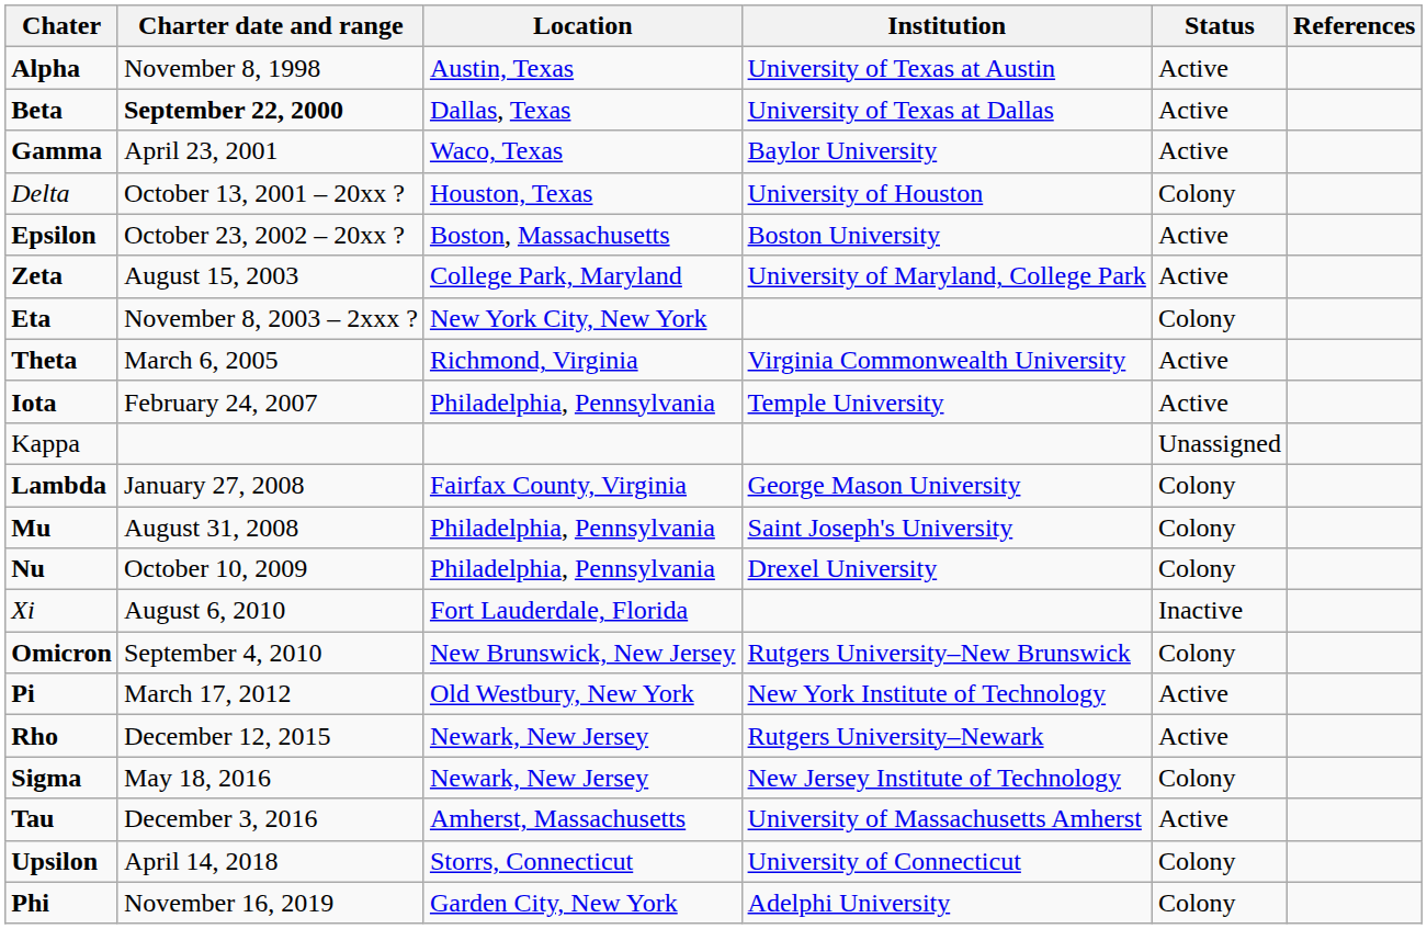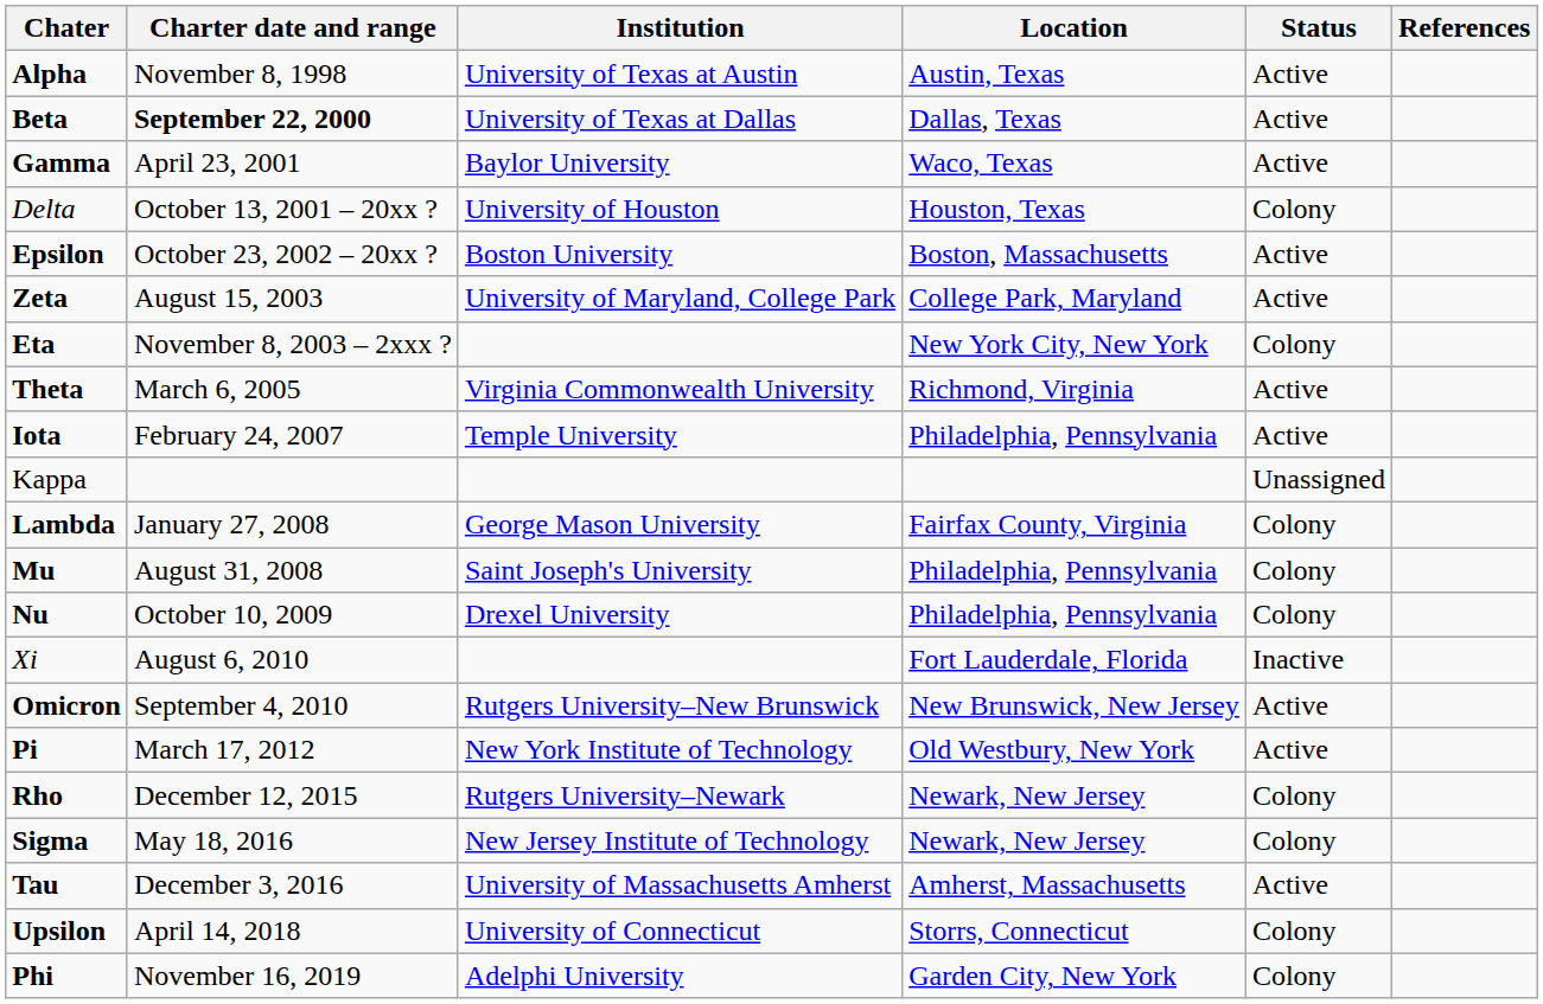 <table class="wikitable sortable">
 <tr>
 <th>Chater</th>
 <th>Charter date and range</th>
+<th>Institution</th>
 <th>Location</th>
-<th>Institution</th>
 <th>Status</th>
 <th>References</th>
 </tr>
 <tr>
 <td><strong>Alpha</strong></td>
 <td>November 8, 1998</td>
+<td><a href='#'>University of Texas at Austin</a></td>
 <td><a href='#'>Austin, Texas</a></td>
-<td><a href='#'>University of Texas at Austin</a></td>
 <td>Active</td>
 <td></td>
 </tr>
 <tr>
 <td><strong>Beta</strong></td>
 <td><strong>September 22, 2000</strong></td>
+<td><a href='#'>University of Texas at Dallas</a></td>
 <td><a href='#'>Dallas</a>, <a href='#'>Texas</a></td>
-<td><a href='#'>University of Texas at Dallas</a></td>
 <td>Active</td>
 <td></td>
 </tr>
 <tr>
 <td><strong>Gamma</strong></td>
 <td>April 23, 2001</td>
+<td><a href='#'>Baylor University</a></td>
 <td><a href='#'>Waco, Texas</a></td>
-<td><a href='#'>Baylor University</a></td>
 <td>Active</td>
 <td></td>
 </tr>
 <tr>
 <td><em>Delta</em></td>
 <td>October 13, 2001 – 20xx ?</td>
+<td><a href='#'>University of Houston</a></td>
 <td><a href='#'>Houston, Texas</a></td>
-<td><a href='#'>University of Houston</a></td>
 <td>Colony</td>
 <td></td>
 </tr>
 <tr>
 <td><strong>Epsilon</strong></td>
 <td>October 23, 2002 – 20xx ?</td>
+<td><a href='#'>Boston University</a></td>
 <td><a href='#'>Boston</a>, <a href='#'>Massachusetts</a></td>
-<td><a href='#'>Boston University</a></td>
 <td>Active</td>
 <td></td>
 </tr>
 <tr>
 <td><strong>Zeta</strong></td>
 <td>August 15, 2003</td>
+<td><a href='#'>University of Maryland, College Park</a></td>
 <td><a href='#'>College Park, Maryland</a></td>
-<td><a href='#'>University of Maryland, College Park</a></td>
 <td>Active</td>
 <td></td>
 </tr>
 <tr>
 <td><strong>Eta</strong></td>
 <td>November 8, 2003 – 2xxx  ?</td>
+<td></td>
 <td><a href='#'>New York City, New York</a></td>
-<td></td>
 <td>Colony</td>
 <td></td>
 </tr>
 <tr>
 <td><strong>Theta</strong></td>
 <td>March 6, 2005</td>
+<td><a href='#'>Virginia Commonwealth University</a></td>
 <td><a href='#'>Richmond, Virginia</a></td>
-<td><a href='#'>Virginia Commonwealth University</a></td>
 <td>Active</td>
 <td></td>
 </tr>
 <tr>
 <td><strong>Iota</strong></td>
 <td>February 24, 2007</td>
+<td><a href='#'>Temple University</a></td>
 <td><a href='#'>Philadelphia</a>, <a href='#'>Pennsylvania</a></td>
-<td><a href='#'>Temple University</a></td>
 <td>Active</td>
 <td></td>
 </tr>
 <tr>
 <td>Kappa</td>
 <td></td>
 <td></td>
 <td></td>
 <td>Unassigned</td>
 <td></td>
 </tr>
 <tr>
 <td><strong>Lambda</strong></td>
 <td>January 27, 2008</td>
+<td><a href='#'>George Mason University</a></td>
 <td><a href='#'>Fairfax County, Virginia</a></td>
-<td><a href='#'>George Mason University</a></td>
 <td>Colony</td>
 <td></td>
 </tr>
 <tr>
 <td><strong>Mu</strong></td>
 <td>August 31, 2008</td>
+<td><a href='#'>Saint Joseph's University</a></td>
 <td><a href='#'>Philadelphia</a>, <a href='#'>Pennsylvania</a></td>
-<td><a href='#'>Saint Joseph's University</a></td>
 <td>Colony</td>
 <td></td>
 </tr>
 <tr>
 <td><strong>Nu</strong></td>
 <td>October 10, 2009</td>
+<td><a href='#'>Drexel University</a></td>
 <td><a href='#'>Philadelphia</a>, <a href='#'>Pennsylvania</a></td>
-<td><a href='#'>Drexel University</a></td>
 <td>Colony</td>
 <td></td>
 </tr>
 <tr>
 <td><em>Xi</em></td>
 <td>August 6, 2010</td>
+<td></td>
 <td><a href='#'>Fort Lauderdale, Florida</a></td>
-<td></td>
 <td>Inactive</td>
 <td></td>
 </tr>
 <tr>
 <td><strong>Omicron</strong></td>
 <td>September 4, 2010</td>
+<td><a href='#'>Rutgers University–New Brunswick</a></td>
 <td><a href='#'>New Brunswick, New Jersey</a></td>
-<td><a href='#'>Rutgers University–New Brunswick</a></td>
-<td>Colony</td>
+<td>Active</td>
 <td></td>
 </tr>
 <tr>
 <td><strong>Pi</strong></td>
 <td>March 17, 2012</td>
+<td><a href='#'>New York Institute of Technology</a></td>
 <td><a href='#'>Old Westbury, New York</a></td>
-<td><a href='#'>New York Institute of Technology</a></td>
 <td>Active</td>
 <td></td>
 </tr>
 <tr>
 <td><strong>Rho</strong></td>
 <td>December 12, 2015</td>
+<td><a href='#'>Rutgers University–Newark</a></td>
 <td><a href='#'>Newark, New Jersey</a></td>
-<td><a href='#'>Rutgers University–Newark</a></td>
-<td>Active</td>
+<td>Colony</td>
 <td></td>
 </tr>
 <tr>
 <td><strong>Sigma</strong></td>
 <td>May 18, 2016</td>
+<td><a href='#'>New Jersey Institute of Technology</a></td>
 <td><a href='#'>Newark, New Jersey</a></td>
-<td><a href='#'>New Jersey Institute of Technology</a></td>
 <td>Colony</td>
 <td></td>
 </tr>
 <tr>
 <td><strong>Tau</strong></td>
 <td>December 3, 2016</td>
+<td><a href='#'>University of Massachusetts Amherst</a></td>
 <td><a href='#'>Amherst, Massachusetts</a></td>
-<td><a href='#'>University of Massachusetts Amherst</a></td>
 <td>Active</td>
 <td></td>
 </tr>
 <tr>
 <td><strong>Upsilon</strong></td>
 <td>April 14, 2018</td>
+<td><a href='#'>University of Connecticut</a></td>
 <td><a href='#'>Storrs, Connecticut</a></td>
-<td><a href='#'>University of Connecticut</a></td>
 <td>Colony</td>
 <td></td>
 </tr>
 <tr>
 <td><strong>Phi</strong></td>
 <td>November 16, 2019</td>
+<td><a href='#'>Adelphi University</a></td>
 <td><a href='#'>Garden City, New York</a></td>
-<td><a href='#'>Adelphi University</a></td>
 <td>Colony</td>
 <td></td>
 </tr>
 </table>
